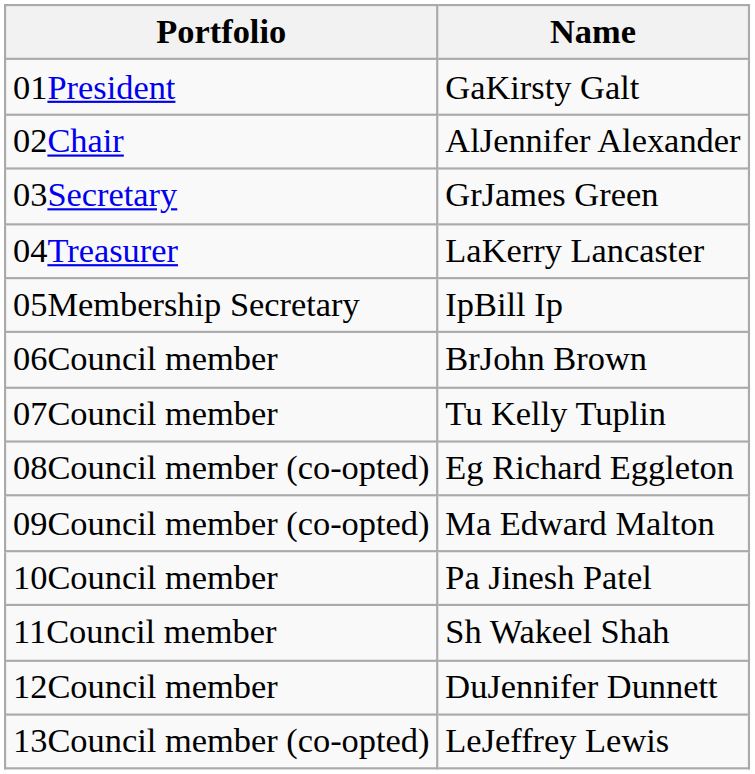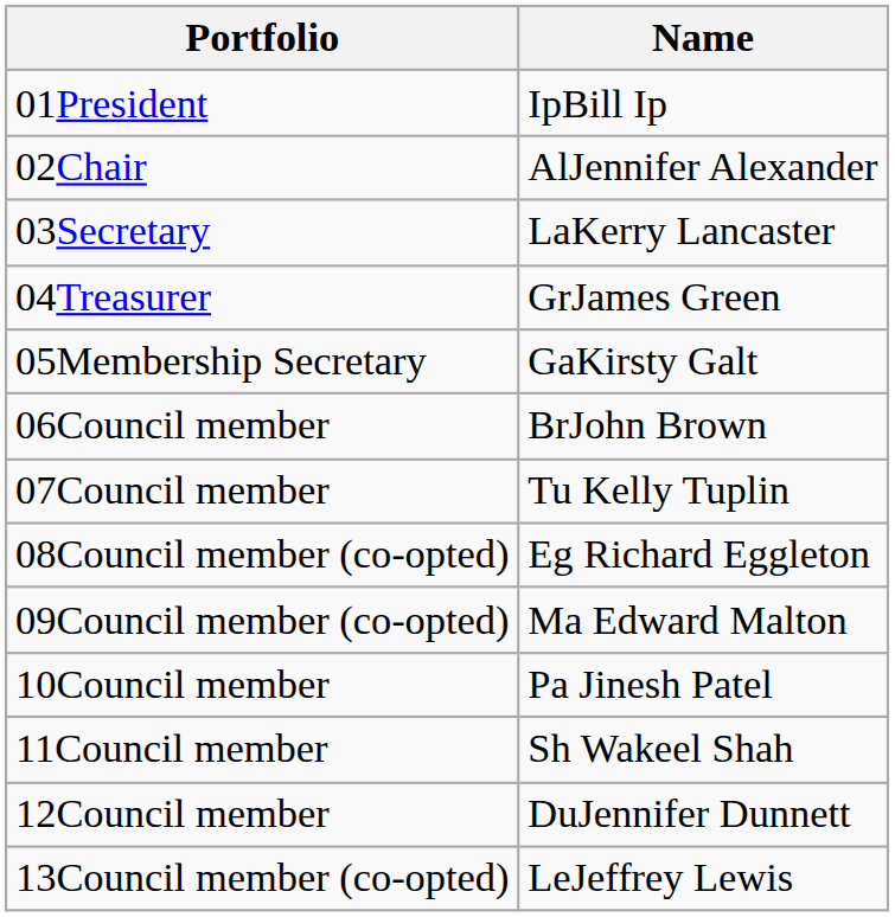 <table class="wikitable sortable">
 <tr>
 <th>Portfolio</th>
 <th>Name</th>
 </tr>
 <tr>
 <td><span>01</span><a href='#'>President</a></td>
-<td><span>Ga</span>Kirsty Galt</td>
+<td><span>Ip</span>Bill Ip</td>
 </tr>
 <tr>
 <td><span>02</span><a href='#'>Chair</a></td>
 <td><span>Al</span>Jennifer Alexander</td>
 </tr>
 <tr>
 <td><span>03</span><a href='#'>Secretary</a></td>
+<td><span>La</span>Kerry Lancaster</td>
+</tr>
+<tr>
+<td><span>04</span><a href='#'>Treasurer</a></td>
 <td><span>Gr</span>James Green</td>
 </tr>
 <tr>
-<td><span>04</span><a href='#'>Treasurer</a></td>
-<td><span>La</span>Kerry Lancaster</td>
-</tr>
-<tr>
 <td><span>05</span>Membership Secretary</td>
-<td><span>Ip</span>Bill Ip</td>
+<td><span>Ga</span>Kirsty Galt</td>
 </tr>
 <tr>
 <td><span>06</span>Council member</td>
 <td><span>Br</span>John Brown</td>
 </tr>
 <tr>
 <td><span>07</span>Council member</td>
 <td><span>Tu</span> Kelly Tuplin</td>
 </tr>
 <tr>
 <td><span>08</span>Council member (co-opted)</td>
 <td><span>Eg</span> Richard Eggleton</td>
 </tr>
 <tr>
 <td><span>09</span>Council member (co-opted)</td>
 <td><span>Ma</span> Edward Malton</td>
 </tr>
 <tr>
 <td><span>10</span>Council member</td>
 <td><span>Pa</span> Jinesh Patel</td>
 </tr>
 <tr>
 <td><span>11</span>Council member</td>
 <td><span>Sh</span> Wakeel Shah</td>
 </tr>
 <tr>
 <td><span>12</span>Council member</td>
 <td><span>Du</span>Jennifer Dunnett</td>
 </tr>
 <tr>
 <td><span>13</span>Council member (co-opted)</td>
 <td><span>Le</span>Jeffrey Lewis</td>
 </tr>
 </table>
